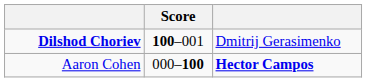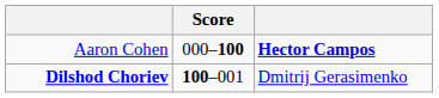 <table class="wikitable" style="text-align: center; font-size:90% ">
 <tr>
 <th align="right" width="130"></th>
 <th width="60">Score</th>
 <th align="left" width="140"></th>
 </tr>
 <tr>
+<td align=right><a href='#'>Aaron Cohen</a> </td>
+<td align=center>000–<strong>100</strong></td>
+<td align=left> <strong><a href='#'>Hector Campos</a></strong></td>
+</tr>
+<tr>
 <td align=right><strong><a href='#'>Dilshod Choriev</a></strong> </td>
 <td align=center><strong>100</strong>–001</td>
 <td align=left> <a href='#'>Dmitrij Gerasimenko</a></td>
 </tr>
-<tr>
-<td align=right><a href='#'>Aaron Cohen</a> </td>
-<td align=center>000–<strong>100</strong></td>
-<td align=left> <strong><a href='#'>Hector Campos</a></strong></td>
-</tr>
 </table>
